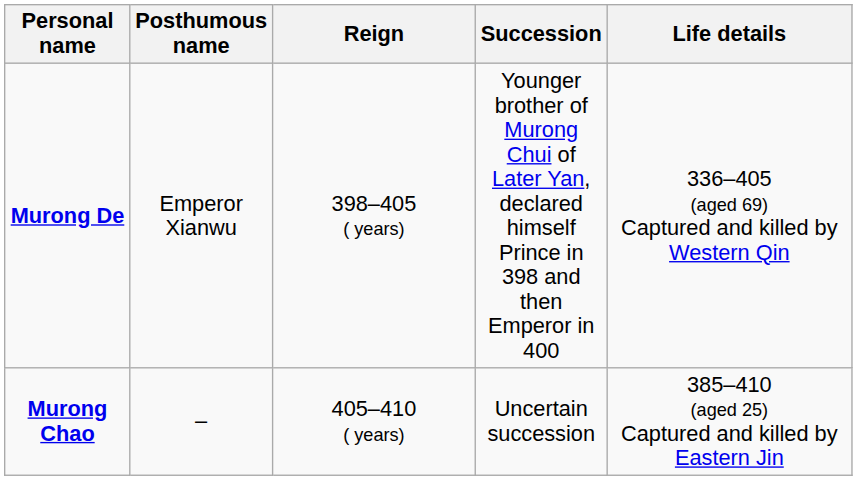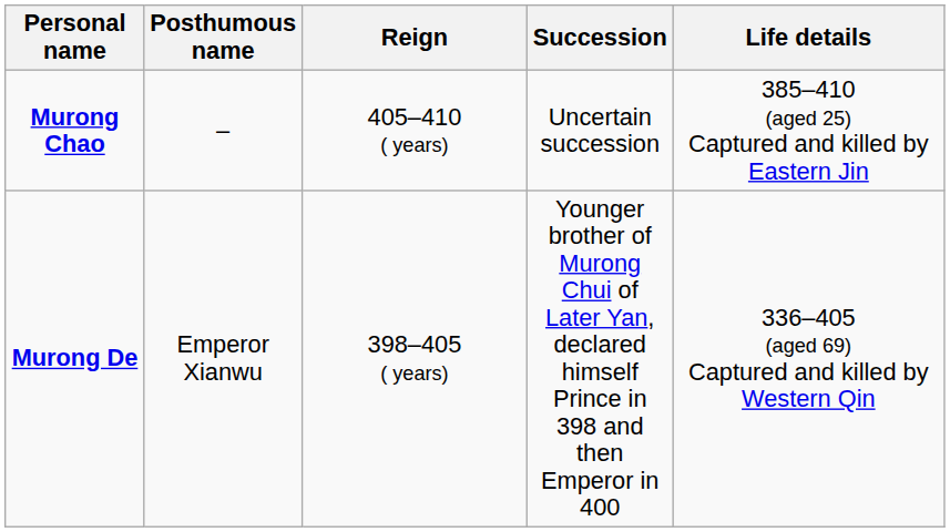 <table class="wikitable plainrowheaders" style="text-align:center; width:100%;">
 <tr>
 <th scope="col" width="15%">Personal name</th>
 <th scope="col" width="15%">Posthumous name</th>
 <th scope="col" width="25%">Reign</th>
 <th scope="col" width="15%">Succession</th>
 <th scope="col" width="30%">Life details</th>
 </tr>
 <tr>
+<td><strong><a href='#'>Murong Chao</a></strong><br></td>
+<td>–</td>
+<td>405–410<br><small>( years)</small><br><small></small></td>
+<td>Uncertain succession</td>
+<td>385–410<br><small>(aged 25)</small><br>Captured and killed by <a href='#'>Eastern Jin</a></td>
+</tr>
+<tr>
 <td><strong><a href='#'>Murong De</a></strong><br></td>
 <td>Emperor Xianwu<br></td>
 <td>398–405<br><small>( years)</small><br><small></small></td>
 <td>Younger brother of <a href='#'>Murong Chui</a> of <a href='#'>Later Yan</a>, declared himself Prince in 398 and then Emperor in 400</td>
 <td>336–405<br><small>(aged 69)</small><br>Captured and killed by <a href='#'>Western Qin</a></td>
 </tr>
-<tr>
-<td><strong><a href='#'>Murong Chao</a></strong><br></td>
-<td>–</td>
-<td>405–410<br><small>( years)</small><br><small></small></td>
-<td>Uncertain succession</td>
-<td>385–410<br><small>(aged 25)</small><br>Captured and killed by <a href='#'>Eastern Jin</a></td>
-</tr>
 </table>
